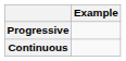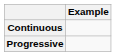 <table class="wikitable">
 <tr>
 <th></th>
 <th>Example</th>
 </tr>
 <tr>
+<th>Continuous</th>
+<td></td>
+</tr>
+<tr>
 <th>Progressive</th>
 <td></td>
 </tr>
-<tr>
-<th>Continuous</th>
-<td></td>
-</tr>
 </table>
